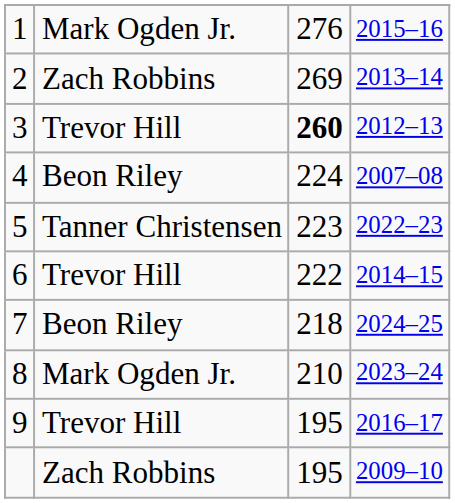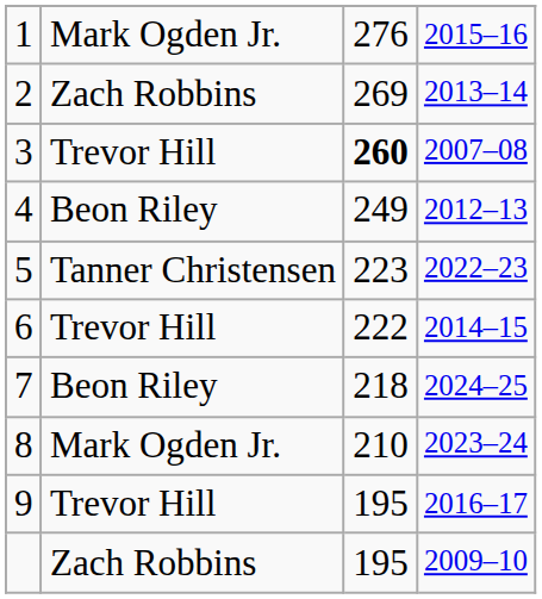 <table class="wikitable">
 <tr>
 </tr>
 <tr>
 <td>1</td>
 <td>Mark Ogden Jr.</td>
 <td>276</td>
 <td style="font-size:80%;"><a href='#'>2015–16</a></td>
 </tr>
 <tr>
 <td>2</td>
 <td>Zach Robbins</td>
 <td>269</td>
 <td style="font-size:80%;"><a href='#'>2013–14</a></td>
 </tr>
 <tr>
 <td>3</td>
 <td>Trevor Hill</td>
 <td><strong>260</strong></td>
-<td style="font-size:80%;"><a href='#'>2012–13</a></td>
+<td style="font-size:80%;"><a href='#'>2007–08</a></td>
 </tr>
 <tr>
 <td>4</td>
 <td>Beon Riley</td>
-<td>224</td>
-<td style="font-size:80%;"><a href='#'>2007–08</a></td>
+<td>249</td>
+<td style="font-size:80%;"><a href='#'>2012–13</a></td>
 </tr>
 <tr>
 <td>5</td>
 <td>Tanner Christensen</td>
 <td>223</td>
 <td style="font-size:80%;"><a href='#'>2022–23</a></td>
 </tr>
 <tr>
 <td>6</td>
 <td>Trevor Hill</td>
 <td>222</td>
 <td style="font-size:80%;"><a href='#'>2014–15</a></td>
 </tr>
 <tr>
 <td>7</td>
 <td>Beon Riley</td>
 <td>218</td>
 <td style="font-size:80%;"><a href='#'>2024–25</a></td>
 </tr>
 <tr>
 <td>8</td>
 <td>Mark Ogden Jr.</td>
 <td>210</td>
 <td style="font-size:80%;"><a href='#'>2023–24</a></td>
 </tr>
 <tr>
 <td>9</td>
 <td>Trevor Hill</td>
 <td>195</td>
 <td style="font-size:80%;"><a href='#'>2016–17</a></td>
 </tr>
 <tr>
 <td></td>
 <td>Zach Robbins</td>
 <td>195</td>
 <td style="font-size:80%;"><a href='#'>2009–10</a></td>
 </tr>
 </table>
